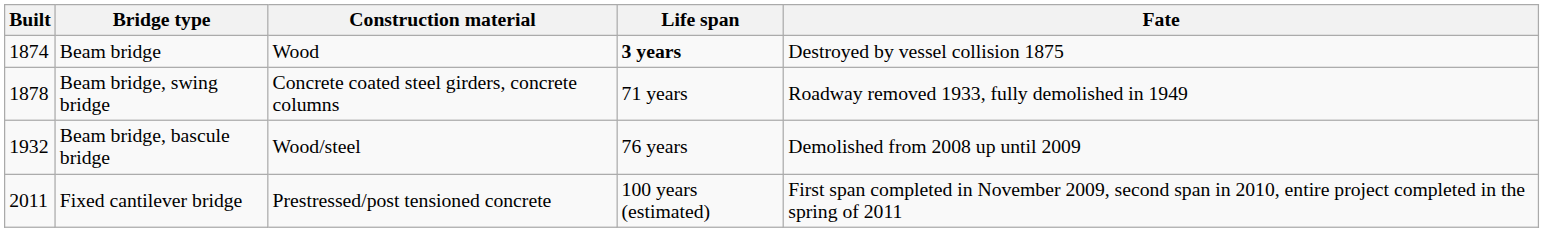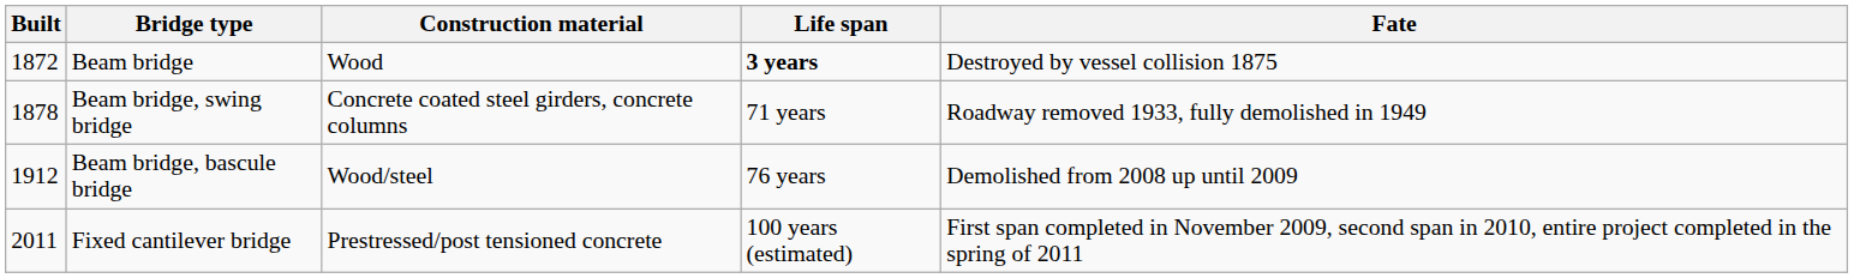 <table class="wikitable">
 <tr>
 <th>Built</th>
 <th>Bridge type</th>
 <th>Construction material</th>
 <th>Life span</th>
 <th>Fate</th>
 </tr>
 <tr>
-<td>1874</td>
+<td>1872</td>
 <td>Beam bridge</td>
 <td>Wood</td>
 <td><strong>3 years</strong></td>
 <td>Destroyed by vessel collision 1875</td>
 </tr>
 <tr>
 <td>1878</td>
 <td>Beam bridge, swing bridge</td>
 <td>Concrete coated steel girders, concrete columns</td>
 <td>71 years</td>
 <td>Roadway removed 1933, fully demolished in 1949</td>
 </tr>
 <tr>
-<td>1932</td>
+<td>1912</td>
 <td>Beam bridge, bascule bridge</td>
 <td>Wood/steel</td>
 <td>76 years</td>
 <td>Demolished from 2008 up until 2009</td>
 </tr>
 <tr>
 <td>2011</td>
 <td>Fixed cantilever bridge</td>
 <td>Prestressed/post tensioned concrete</td>
 <td>100 years (estimated)</td>
 <td>First span completed in November 2009, second span in 2010, entire project completed in the spring of 2011</td>
 </tr>
 </table>
